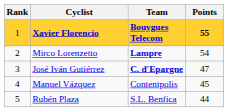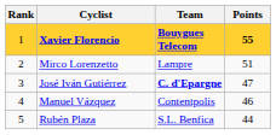 <table class="wikitable" style="font-size:95%;width:360px;">
 <tr>
 <th width=5%>Rank</th>
 <th width=50%>Cyclist</th>
 <th width=27%>Team</th>
 <th width=18%>Points</th>
 </tr>
 <tr bgcolor=#FFD030>
 <td align=center>1</td>
 <td> <strong><a href='#'>Xavier Florencio</a></strong></td>
 <td><strong><a href='#'>Bouygues Telecom</a></strong></td>
 <td align=center><strong>55</strong></td>
 </tr>
 <tr>
 <td align=center>2</td>
 <td> <a href='#'>Mirco Lorenzetto</a></td>
-<td><strong><a href='#'>Lampre</a></strong></td>
-<td align=center>54</td>
+<td><a href='#'>Lampre</a></td>
+<td align=center>51</td>
 </tr>
 <tr>
 <td align=center>3</td>
 <td> <a href='#'>José Iván Gutiérrez</a></td>
 <td><strong><a href='#'>C. d'Epargne</a></strong></td>
 <td align=center>47</td>
 </tr>
 <tr>
 <td align=center>4</td>
 <td> <a href='#'>Manuel Vázquez</a></td>
 <td><a href='#'>Contentpolis</a></td>
-<td align=center>45</td>
+<td align=center>46</td>
 </tr>
 <tr>
 <td align=center>5</td>
 <td> <a href='#'>Rubén Plaza</a></td>
 <td><a href='#'>S.L. Benfica</a></td>
 <td align=center>44</td>
 </tr>
 </table>
